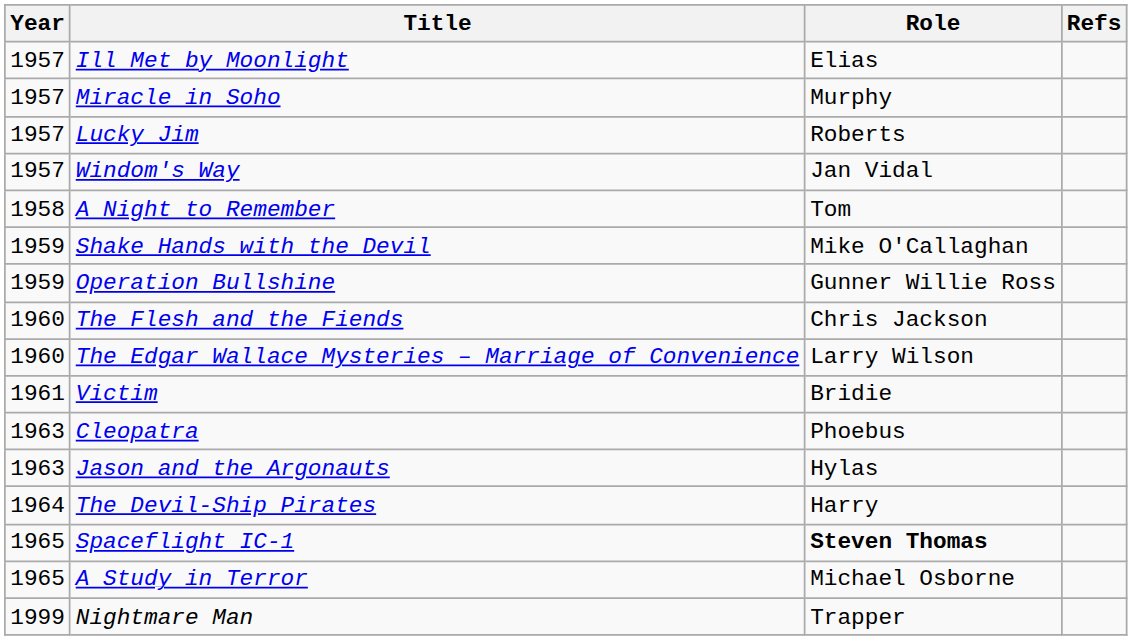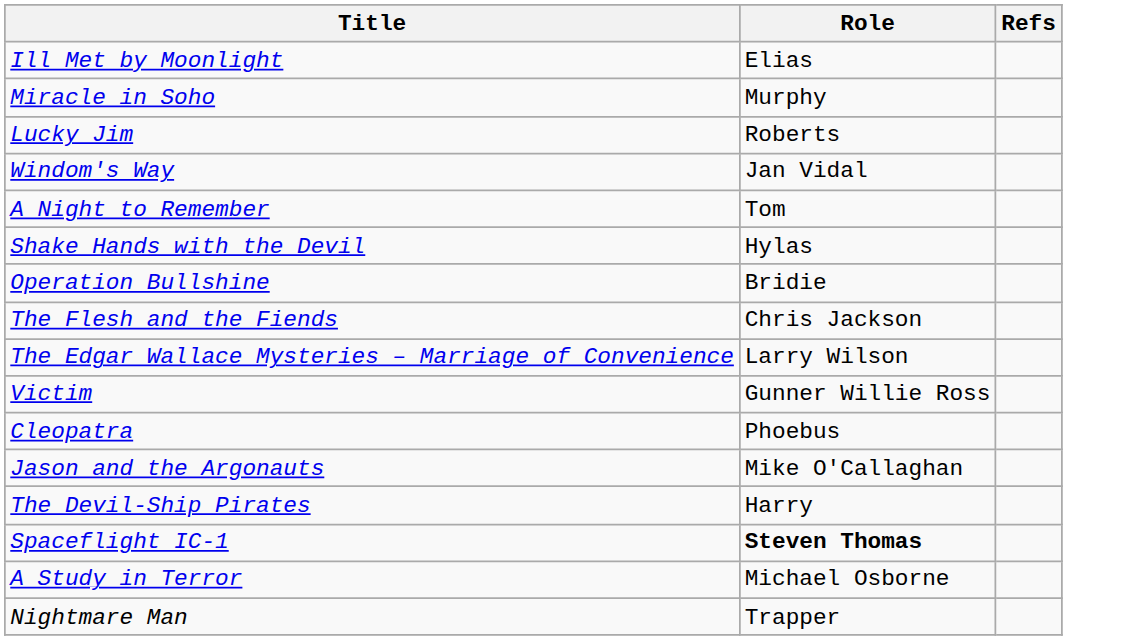 <table class="wikitable">
 <tr>
-<th>Year</th>
 <th>Title</th>
 <th>Role</th>
 <th>Refs</th>
 </tr>
 <tr>
-<td>1957</td>
 <td><em><a href='#'>Ill Met by Moonlight</a></em></td>
 <td>Elias</td>
 <td></td>
 </tr>
 <tr>
-<td>1957</td>
 <td><em><a href='#'>Miracle in Soho</a></em></td>
 <td>Murphy</td>
 <td></td>
 </tr>
 <tr>
-<td>1957</td>
 <td><em><a href='#'>Lucky Jim</a></em></td>
 <td>Roberts</td>
 <td></td>
 </tr>
 <tr>
-<td>1957</td>
 <td><em><a href='#'>Windom's Way</a></em></td>
 <td>Jan Vidal</td>
 <td></td>
 </tr>
 <tr>
-<td>1958</td>
 <td><em><a href='#'>A Night to Remember</a></em></td>
 <td>Tom</td>
 <td></td>
 </tr>
 <tr>
-<td>1959</td>
 <td><em><a href='#'>Shake Hands with the Devil</a></em></td>
-<td>Mike O'Callaghan</td>
+<td>Hylas</td>
 <td></td>
 </tr>
 <tr>
-<td>1959</td>
 <td><em><a href='#'>Operation Bullshine</a></em></td>
-<td>Gunner Willie Ross</td>
+<td>Bridie</td>
 <td></td>
 </tr>
 <tr>
-<td>1960</td>
 <td><em><a href='#'>The Flesh and the Fiends</a></em></td>
 <td>Chris Jackson</td>
 <td></td>
 </tr>
 <tr>
-<td>1960</td>
 <td><em><a href='#'>The Edgar Wallace Mysteries – Marriage of Convenience</a></em></td>
 <td>Larry Wilson</td>
 <td></td>
 </tr>
 <tr>
-<td>1961</td>
 <td><em><a href='#'>Victim</a></em></td>
-<td>Bridie</td>
+<td>Gunner Willie Ross</td>
 <td></td>
 </tr>
 <tr>
-<td>1963</td>
 <td><em><a href='#'>Cleopatra</a></em></td>
 <td>Phoebus</td>
 <td></td>
 </tr>
 <tr>
-<td>1963</td>
 <td><em><a href='#'>Jason and the Argonauts</a></em></td>
-<td>Hylas</td>
+<td>Mike O'Callaghan</td>
 <td></td>
 </tr>
 <tr>
-<td>1964</td>
 <td><em><a href='#'>The Devil-Ship Pirates</a></em></td>
 <td>Harry</td>
 <td></td>
 </tr>
 <tr>
-<td>1965</td>
 <td><em><a href='#'>Spaceflight IC-1</a></em></td>
 <td><strong>Steven Thomas</strong></td>
 <td></td>
 </tr>
 <tr>
-<td>1965</td>
 <td><em><a href='#'>A Study in Terror</a></em></td>
 <td>Michael Osborne</td>
 <td></td>
 </tr>
 <tr>
-<td>1999</td>
 <td><em>Nightmare Man</em></td>
 <td>Trapper</td>
 <td></td>
 </tr>
 </table>
